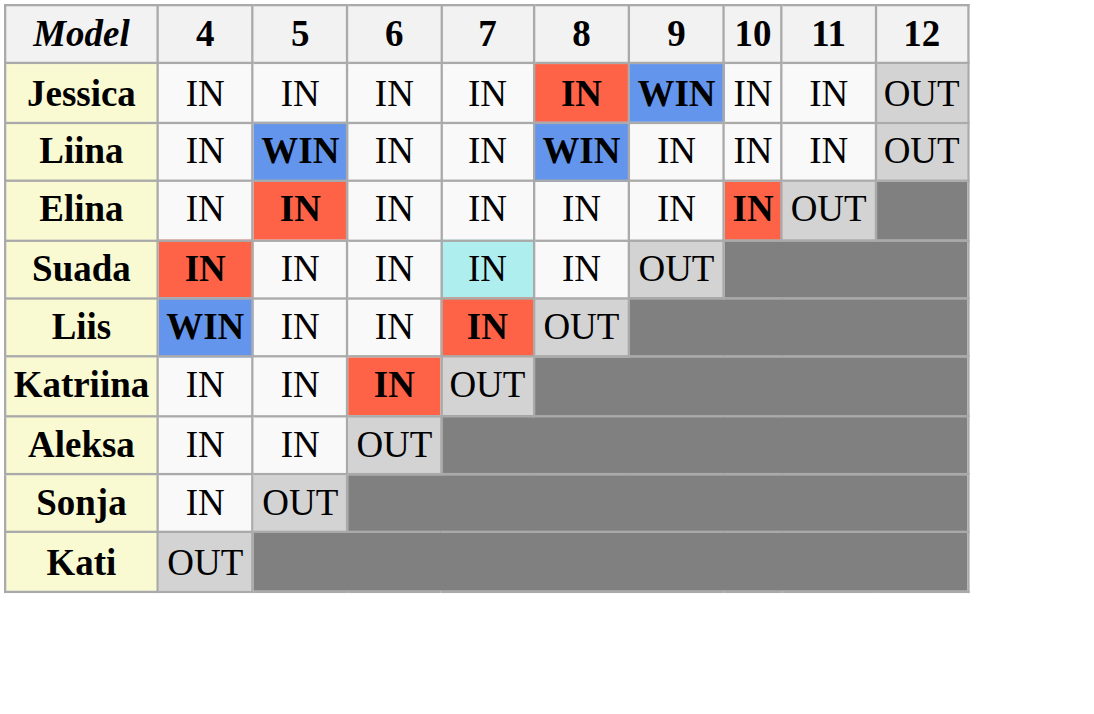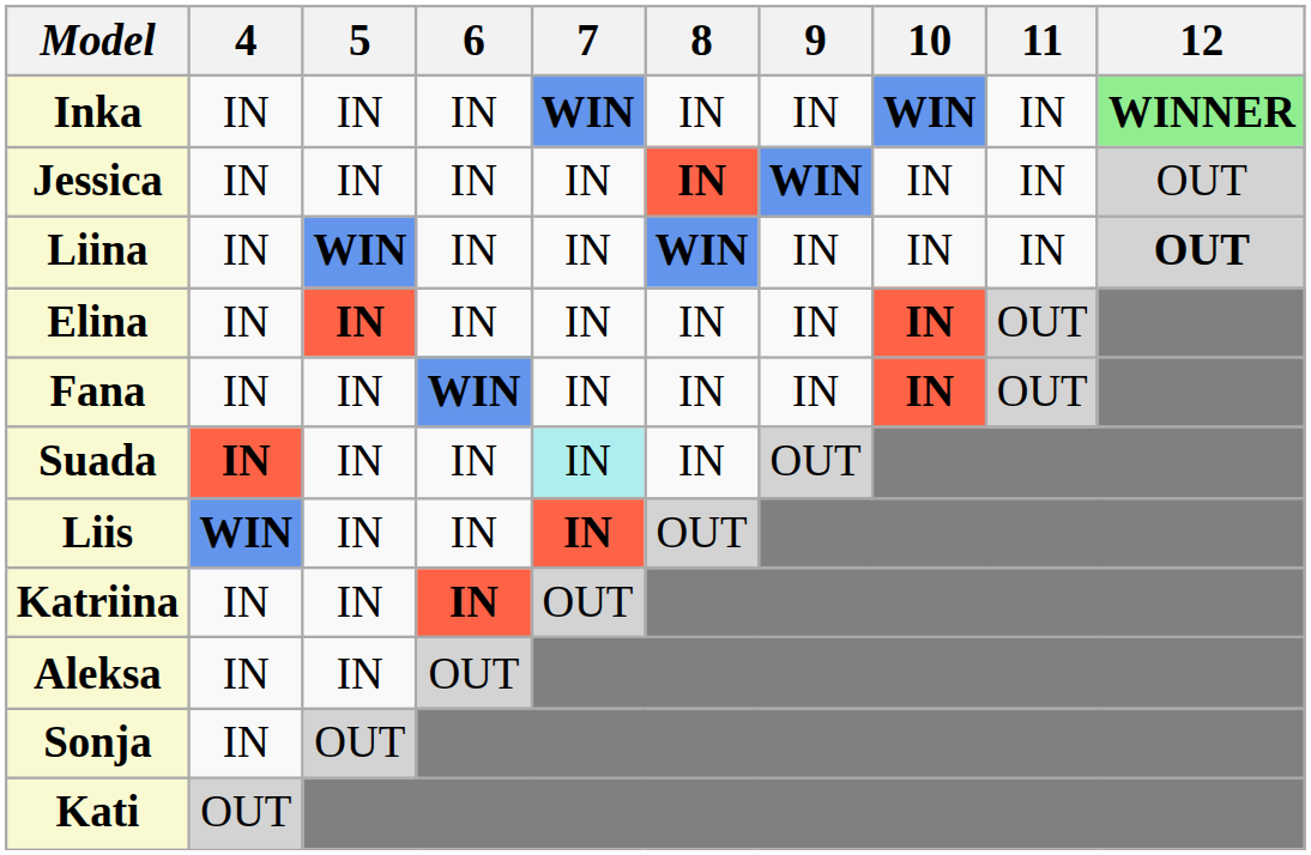 <table class="wikitable" style="text-align:center">
 <tr>
 <th><strong><em>Model</em></strong></th>
 <th>4</th>
 <th>5</th>
 <th>6</th>
 <th>7</th>
 <th>8</th>
 <th>9</th>
 <th>10</th>
 <th>11</th>
 <th>12</th>
+</tr>
+<tr>
+<th style="background:#FAFAD2;">Inka</th>
+<td>IN</td>
+<td>IN</td>
+<td>IN</td>
+<td style="background:cornflowerblue;"><strong>WIN</strong></td>
+<td>IN</td>
+<td>IN</td>
+<td style="background:cornflowerblue;"><strong>WIN</strong></td>
+<td>IN</td>
+<td style="background:lightgreen;"><strong>WINNER</strong></td>
 </tr>
 <tr>
 <th style="background:#FAFAD2;">Jessica</th>
 <td>IN</td>
 <td>IN</td>
 <td>IN</td>
 <td>IN</td>
 <td style="background:tomato;"><strong>IN</strong></td>
 <td style="background:cornflowerblue;"><strong>WIN</strong></td>
 <td>IN</td>
 <td>IN</td>
 <td style="background:lightgrey;">OUT</td>
 </tr>
 <tr>
 <th style="background:#FAFAD2;">Liina</th>
 <td>IN</td>
 <td style="background:cornflowerblue;"><strong>WIN</strong></td>
 <td>IN</td>
 <td>IN</td>
 <td style="background:cornflowerblue;"><strong>WIN</strong></td>
 <td>IN</td>
 <td>IN</td>
 <td>IN</td>
-<td style="background:lightgrey;">OUT</td>
+<td style="background:lightgrey;"><strong>OUT</strong></td>
 </tr>
 <tr>
 <th style="background:#FAFAD2;">Elina</th>
 <td>IN</td>
 <td style="background:tomato;"><strong>IN</strong></td>
 <td>IN</td>
+<td>IN</td>
+<td>IN</td>
+<td>IN</td>
+<td style="background:tomato;"><strong>IN</strong></td>
+<td style="background:lightgrey;">OUT</td>
+<td style="background:gray;" colspan=1></td>
+</tr>
+<tr>
+<th style="background:#FAFAD2;">Fana</th>
+<td>IN</td>
+<td>IN</td>
+<td style="background:cornflowerblue;"><strong>WIN</strong></td>
 <td>IN</td>
 <td>IN</td>
 <td>IN</td>
 <td style="background:tomato;"><strong>IN</strong></td>
 <td style="background:lightgrey;">OUT</td>
 <td style="background:gray;" colspan=1></td>
 </tr>
 <tr>
 <th style="background:#FAFAD2;">Suada</th>
 <td style="background:tomato;"><strong>IN</strong></td>
 <td>IN</td>
 <td>IN</td>
 <td style="background: paleturquoise;">IN</td>
 <td>IN</td>
 <td style="background:lightgrey;">OUT</td>
 <td style="background:gray;" colspan=3></td>
 </tr>
 <tr>
 <th style="background:#FAFAD2;">Liis</th>
 <td style="background:cornflowerblue;"><strong>WIN</strong></td>
 <td>IN</td>
 <td>IN</td>
 <td style="background:tomato;"><strong>IN</strong></td>
 <td style="background:lightgrey;">OUT</td>
 <td style="background:gray;" colspan=4></td>
 </tr>
 <tr>
 <th style="background:#FAFAD2;">Katriina</th>
 <td>IN</td>
 <td>IN</td>
 <td style="background:tomato;"><strong>IN</strong></td>
 <td style="background:lightgrey;">OUT</td>
 <td style="background:gray;" colspan=5></td>
 </tr>
 <tr>
 <th style="background:#FAFAD2;">Aleksa</th>
 <td>IN</td>
 <td>IN</td>
 <td style="background:lightgrey;">OUT</td>
 <td style="background:gray;" colspan=6></td>
 </tr>
 <tr>
 <th style="background:#FAFAD2;">Sonja</th>
 <td>IN</td>
 <td style="background:lightgrey;">OUT</td>
 <td style="background:gray;" colspan=7></td>
 </tr>
 <tr>
 <th style="background:#FAFAD2;">Kati</th>
 <td style="background:lightgrey;">OUT</td>
 <td style="background:gray;" colspan=8></td>
 </tr>
 </table>
